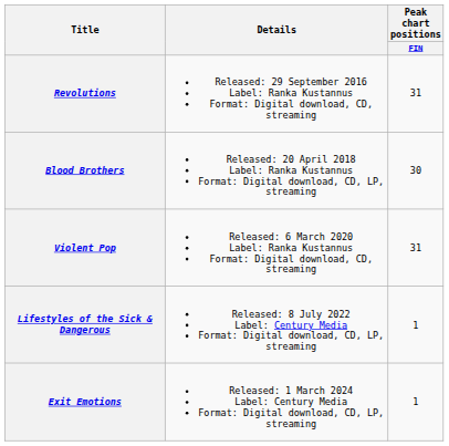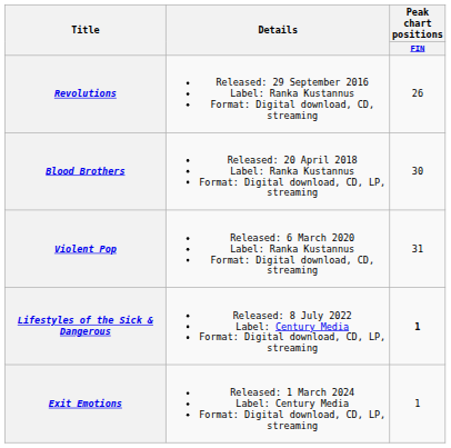 <table class="wikitable plainrowheaders" style="text-align:center;">
 <tr>
 <th scope="col" rowspan="2">Title</th>
 <th scope="col" rowspan="2">Details</th>
 <th scope="col" colspan="1">Peak chart positions</th>
 </tr>
 <tr>
 <th scope="col" style="width:3em;font-size:85%;"><a href='#'>FIN</a><br></th>
 </tr>
 <tr>
 <th scope="row"><em><a href='#'>Revolutions</a></em></th>
 <td><br><ul><li>Released: 29 September 2016</li><li>Label: Ranka Kustannus</li><li>Format: Digital download, CD, streaming</li></ul></td>
-<td>31</td>
+<td>26</td>
 </tr>
 <tr>
 <th scope="row"><em><a href='#'>Blood Brothers</a></em></th>
 <td><br><ul><li>Released: 20 April 2018</li><li>Label: Ranka Kustannus</li><li>Format: Digital download, CD, LP, streaming</li></ul></td>
 <td>30</td>
 </tr>
 <tr>
 <th scope="row"><em><a href='#'>Violent Pop</a></em></th>
 <td><br><ul><li>Released: 6 March 2020</li><li>Label: Ranka Kustannus</li><li>Format: Digital download, CD, streaming</li></ul></td>
 <td>31</td>
 </tr>
 <tr>
 <th scope="row"><em><a href='#'>Lifestyles of the Sick & Dangerous</a></em></th>
 <td><br><ul><li>Released: 8 July 2022</li><li>Label: <a href='#'>Century Media</a></li><li>Format: Digital download, CD, LP, streaming</li></ul></td>
-<td>1</td>
+<td><strong>1</strong></td>
 </tr>
 <tr>
 <th scope="row"><em><a href='#'>Exit Emotions</a></em></th>
 <td><br><ul><li>Released: 1 March 2024</li><li>Label: Century Media</li><li>Format: Digital download, CD, LP, streaming</li></ul></td>
 <td>1<br></td>
 </tr>
 </table>
